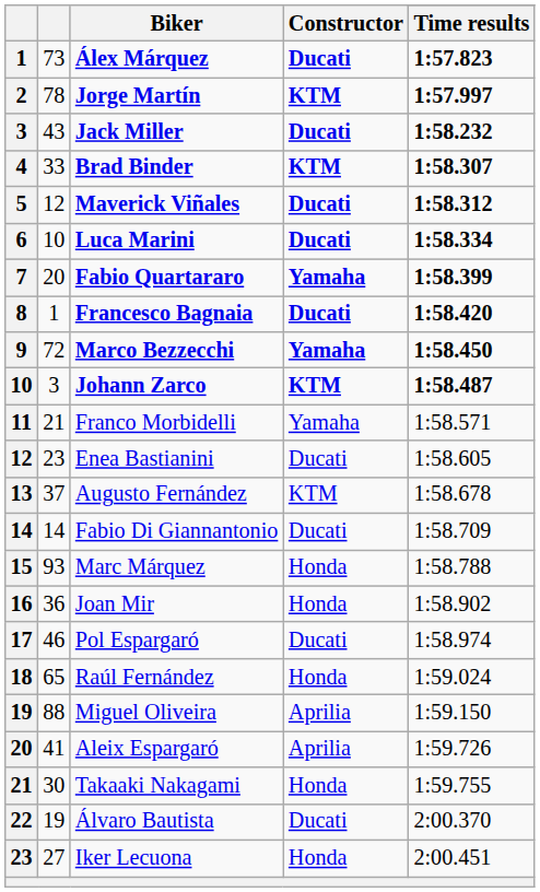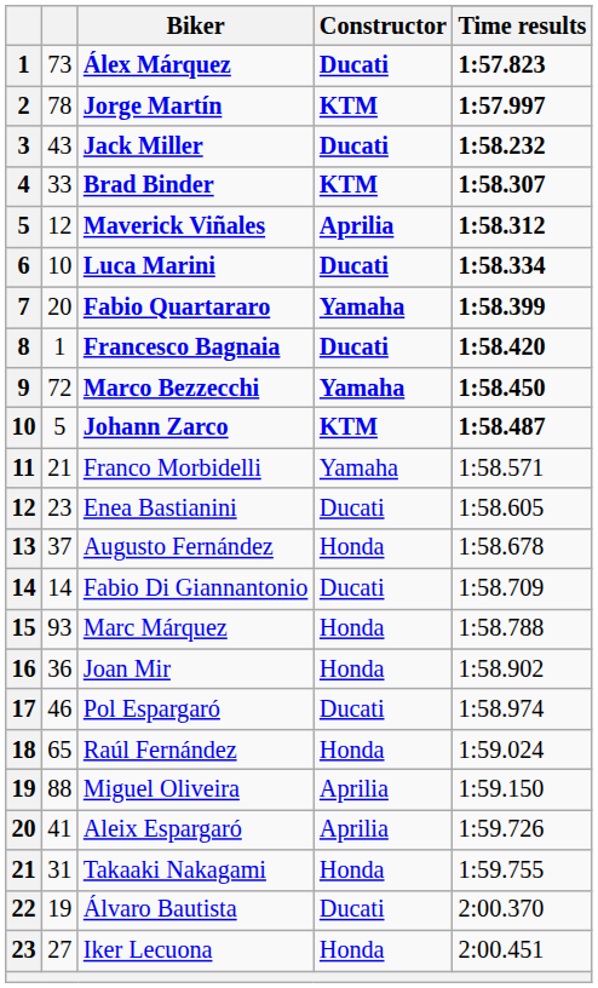 <table class="wikitable sortable" style="font-size: 85%;">
 <tr>
 <th rowspan="2"></th>
 <th rowspan="2"></th>
 <th rowspan="2">Biker</th>
 <th rowspan="2">Constructor</th>
 </tr>
 <tr>
 <th scope="col">Time results</th>
 </tr>
 <tr>
 <th scope="row">1</th>
 <td align="center">73</td>
 <td><strong> <a href='#'>Álex Márquez</a></strong></td>
 <td><strong><a href='#'>Ducati</a></strong></td>
 <td><strong>1:57.823</strong></td>
 </tr>
 <tr>
 <th scope="row">2</th>
 <td align="center">78</td>
 <td><strong> <a href='#'>Jorge Martín</a></strong></td>
 <td><strong><a href='#'>KTM</a></strong></td>
 <td><strong>1:57.997</strong></td>
 </tr>
 <tr>
 <th scope="row">3</th>
 <td align="center">43</td>
 <td><strong> <a href='#'>Jack Miller</a></strong></td>
 <td><strong><a href='#'>Ducati</a></strong></td>
 <td><strong>1:58.232</strong></td>
 </tr>
 <tr>
 <th scope="row">4</th>
 <td align="center">33</td>
 <td><strong> <a href='#'>Brad Binder</a></strong></td>
 <td><strong><a href='#'>KTM</a></strong></td>
 <td><strong>1:58.307</strong></td>
 </tr>
 <tr>
 <th scope="row">5</th>
 <td align="center">12</td>
 <td><strong> <a href='#'>Maverick Viñales</a></strong></td>
-<td><strong><a href='#'>Ducati</a></strong></td>
+<td><strong><a href='#'>Aprilia</a></strong></td>
 <td><strong>1:58.312</strong></td>
 </tr>
 <tr>
 <th scope="row">6</th>
 <td align="center">10</td>
 <td><strong> <a href='#'>Luca Marini</a></strong></td>
 <td><strong><a href='#'>Ducati</a></strong></td>
 <td><strong>1:58.334</strong></td>
 </tr>
 <tr>
 <th scope="row">7</th>
 <td align="center">20</td>
 <td><strong> <a href='#'>Fabio Quartararo</a></strong></td>
 <td><strong><a href='#'>Yamaha</a></strong></td>
 <td><strong>1:58.399</strong></td>
 </tr>
 <tr>
 <th scope="row">8</th>
 <td align="center">1</td>
 <td><strong> <a href='#'>Francesco Bagnaia</a></strong></td>
 <td><strong><a href='#'>Ducati</a></strong></td>
 <td><strong>1:58.420</strong></td>
 </tr>
 <tr>
 <th scope="row">9</th>
 <td align="center">72</td>
 <td><strong> <a href='#'>Marco Bezzecchi</a></strong></td>
 <td><strong><a href='#'>Yamaha</a></strong></td>
 <td><strong>1:58.450</strong></td>
 </tr>
 <tr>
 <th scope="row">10</th>
-<td align="center">3</td>
+<td align="center">5</td>
 <td><strong> <a href='#'>Johann Zarco</a></strong></td>
 <td><strong><a href='#'>KTM</a></strong></td>
 <td><strong>1:58.487</strong></td>
 </tr>
 <tr>
 <th scope="row">11</th>
 <td align="center">21</td>
 <td> <a href='#'>Franco Morbidelli</a></td>
 <td><a href='#'>Yamaha</a></td>
 <td>1:58.571</td>
 </tr>
 <tr>
 <th scope="row">12</th>
 <td align="center">23</td>
 <td> <a href='#'>Enea Bastianini</a></td>
 <td><a href='#'>Ducati</a></td>
 <td>1:58.605</td>
 </tr>
 <tr>
 <th scope="row">13</th>
 <td align="center">37</td>
 <td> <a href='#'>Augusto Fernández</a></td>
-<td><a href='#'>KTM</a></td>
+<td><a href='#'>Honda</a></td>
 <td>1:58.678</td>
 </tr>
 <tr>
 <th scope="row">14</th>
 <td align="center">14</td>
 <td> <a href='#'>Fabio Di Giannantonio</a></td>
 <td><a href='#'>Ducati</a></td>
 <td>1:58.709</td>
 </tr>
 <tr>
 <th scope="row">15</th>
 <td align="center">93</td>
 <td> <a href='#'>Marc Márquez</a></td>
 <td><a href='#'>Honda</a></td>
 <td>1:58.788</td>
 </tr>
 <tr>
 <th scope="row">16</th>
 <td align="center">36</td>
 <td> <a href='#'>Joan Mir</a></td>
 <td><a href='#'>Honda</a></td>
 <td>1:58.902</td>
 </tr>
 <tr>
 <th scope="row">17</th>
 <td align="center">46</td>
 <td> <a href='#'>Pol Espargaró</a></td>
 <td><a href='#'>Ducati</a></td>
 <td>1:58.974</td>
 </tr>
 <tr>
 <th scope="row">18</th>
 <td align="center">65</td>
 <td> <a href='#'>Raúl Fernández</a></td>
 <td><a href='#'>Honda</a></td>
 <td>1:59.024</td>
 </tr>
 <tr>
 <th scope="row">19</th>
 <td align="center">88</td>
 <td> <a href='#'>Miguel Oliveira</a></td>
 <td><a href='#'>Aprilia</a></td>
 <td>1:59.150</td>
 </tr>
 <tr>
 <th scope="row">20</th>
 <td align="center">41</td>
 <td> <a href='#'>Aleix Espargaró</a></td>
 <td><a href='#'>Aprilia</a></td>
 <td>1:59.726</td>
 </tr>
 <tr>
 <th scope="row">21</th>
-<td align="center">30</td>
+<td align="center">31</td>
 <td> <a href='#'>Takaaki Nakagami</a></td>
 <td><a href='#'>Honda</a></td>
 <td>1:59.755</td>
 </tr>
 <tr>
 <th scope="row">22</th>
 <td align="center">19</td>
 <td> <a href='#'>Álvaro Bautista</a></td>
 <td><a href='#'>Ducati</a></td>
 <td>2:00.370</td>
 </tr>
 <tr>
 <th scope="row">23</th>
 <td align="center">27</td>
 <td> <a href='#'>Iker Lecuona</a></td>
 <td><a href='#'>Honda</a></td>
 <td>2:00.451</td>
 </tr>
 <tr>
 <th colspan="7"></th>
 </tr>
 </table>
